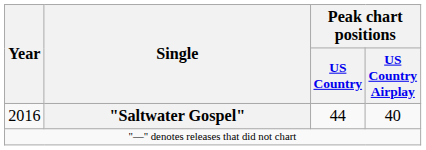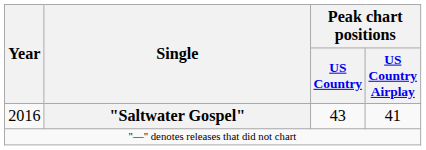 <table class="wikitable plainrowheaders" style="text-align:center;">
 <tr>
 <th rowspan="2">Year</th>
 <th rowspan="2" style="width:16em;">Single</th>
 <th colspan="2">Peak chart positions</th>
 </tr>
 <tr style="font-size:smaller;">
 <th style="width:45px;"><a href='#'>US Country</a><br></th>
 <th style="width:45px;"><a href='#'>US Country Airplay</a><br></th>
 </tr>
 <tr>
 <td>2016</td>
 <th scope="row">"Saltwater Gospel"</th>
-<td>44</td>
-<td>40</td>
+<td>43</td>
+<td>41</td>
 </tr>
 <tr>
 <td colspan="9" style="font-size:8pt">"—" denotes releases that did not chart</td>
 </tr>
 </table>
